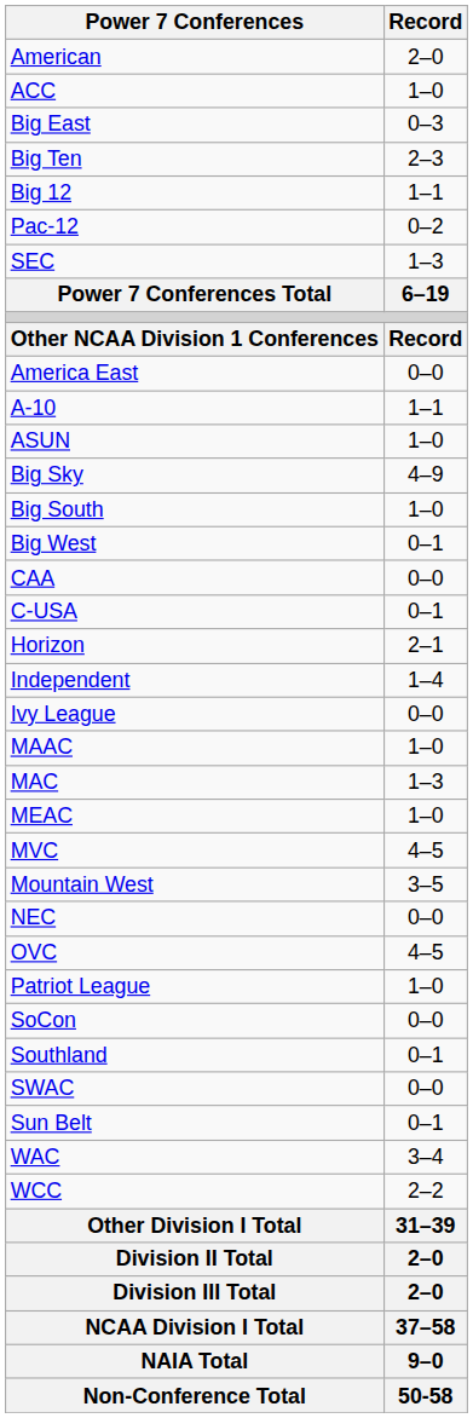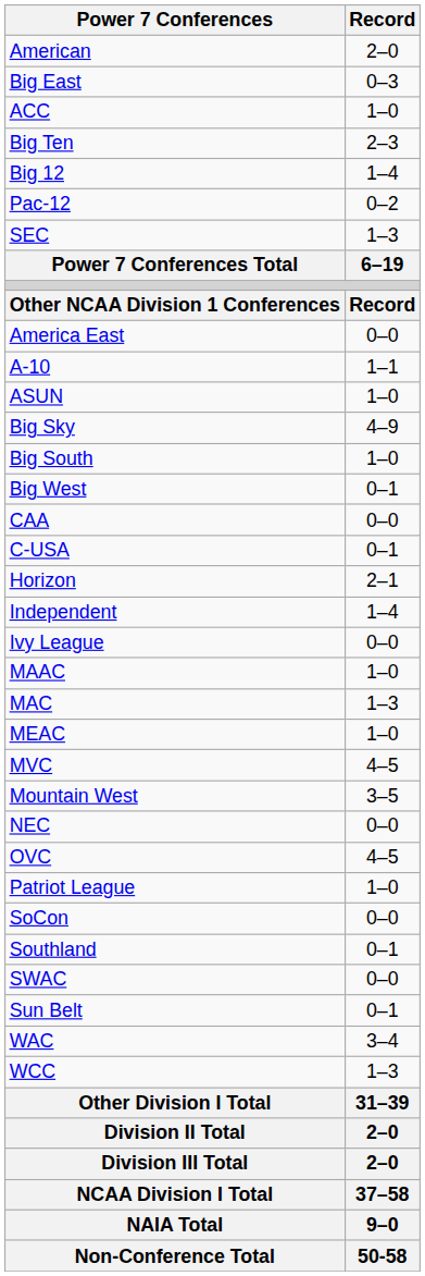 <table class="wikitable">
 <tr>
 <th>Power 7 Conferences</th>
 <th>Record</th>
 </tr>
 <tr>
 <td><a href='#'>American</a></td>
 <td align=center>2–0</td>
 </tr>
 <tr>
+<td><a href='#'>Big East</a></td>
+<td align=center>0–3</td>
+</tr>
+<tr>
 <td><a href='#'>ACC</a></td>
 <td align=center>1–0</td>
-</tr>
-<tr>
-<td><a href='#'>Big East</a></td>
-<td align=center>0–3</td>
 </tr>
 <tr>
 <td><a href='#'>Big Ten</a></td>
 <td align=center>2–3</td>
 </tr>
 <tr>
 <td><a href='#'>Big 12</a></td>
-<td align=center>1–1</td>
+<td align=center>1–4</td>
 </tr>
 <tr>
 <td><a href='#'>Pac-12</a></td>
 <td align=center>0–2</td>
 </tr>
 <tr>
 <td><a href='#'>SEC</a></td>
 <td align=center>1–3</td>
 </tr>
 <tr>
 <th>Power 7 Conferences Total</th>
 <th>6–19</th>
 </tr>
 <tr>
 <th colspan="2" style="background:lightgrey;"></th>
 </tr>
 <tr>
 <th>Other NCAA Division 1 Conferences</th>
 <th>Record</th>
 </tr>
 <tr>
 <td><a href='#'>America East</a></td>
 <td align=center>0–0</td>
 </tr>
 <tr>
 <td><a href='#'>A-10</a></td>
 <td align=center>1–1</td>
 </tr>
 <tr>
 <td><a href='#'>ASUN</a></td>
 <td align=center>1–0</td>
 </tr>
 <tr>
 <td><a href='#'>Big Sky</a></td>
 <td align=center>4–9</td>
 </tr>
 <tr>
 <td><a href='#'>Big South</a></td>
 <td align=center>1–0</td>
 </tr>
 <tr>
 <td><a href='#'>Big West</a></td>
 <td align=center>0–1</td>
 </tr>
 <tr>
 <td><a href='#'>CAA</a></td>
 <td align=center>0–0</td>
 </tr>
 <tr>
 <td><a href='#'>C-USA</a></td>
 <td align=center>0–1</td>
 </tr>
 <tr>
 <td><a href='#'>Horizon</a></td>
 <td align=center>2–1</td>
 </tr>
 <tr>
 <td><a href='#'>Independent</a></td>
 <td align=center>1–4</td>
 </tr>
 <tr>
 <td><a href='#'>Ivy League</a></td>
 <td align=center>0–0</td>
 </tr>
 <tr>
 <td><a href='#'>MAAC</a></td>
 <td align=center>1–0</td>
 </tr>
 <tr>
 <td><a href='#'>MAC</a></td>
 <td align=center>1–3</td>
 </tr>
 <tr>
 <td><a href='#'>MEAC</a></td>
 <td align=center>1–0</td>
 </tr>
 <tr>
 <td><a href='#'>MVC</a></td>
 <td align=center>4–5</td>
 </tr>
 <tr>
 <td><a href='#'>Mountain West</a></td>
 <td align=center>3–5</td>
 </tr>
 <tr>
 <td><a href='#'>NEC</a></td>
 <td align=center>0–0</td>
 </tr>
 <tr>
 <td><a href='#'>OVC</a></td>
 <td align=center>4–5</td>
 </tr>
 <tr>
 <td><a href='#'>Patriot League</a></td>
 <td align=center>1–0</td>
 </tr>
 <tr>
 <td><a href='#'>SoCon</a></td>
 <td align=center>0–0</td>
 </tr>
 <tr>
 <td><a href='#'>Southland</a></td>
 <td align=center>0–1</td>
 </tr>
 <tr>
 <td><a href='#'>SWAC</a></td>
 <td align=center>0–0</td>
 </tr>
 <tr>
 <td><a href='#'>Sun Belt</a></td>
 <td align=center>0–1</td>
 </tr>
 <tr>
 <td><a href='#'>WAC</a></td>
 <td align=center>3–4</td>
 </tr>
 <tr>
 <td><a href='#'>WCC</a></td>
-<td align=center>2–2</td>
+<td align=center>1–3</td>
 </tr>
 <tr>
 <th>Other Division I Total</th>
 <th>31–39</th>
 </tr>
 <tr>
 <th>Division II Total</th>
 <th>2–0</th>
 </tr>
 <tr>
 <th>Division III Total</th>
 <th>2–0</th>
 </tr>
 <tr>
 <th>NCAA Division I Total</th>
 <th>37–58</th>
 </tr>
 <tr>
 <th>NAIA Total</th>
 <th>9–0</th>
 </tr>
 <tr>
 <th>Non-Conference Total</th>
 <th>50-58</th>
 </tr>
 </table>
